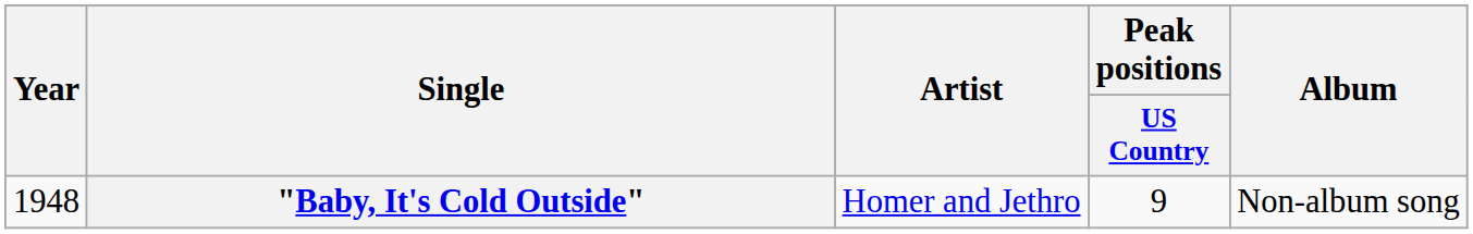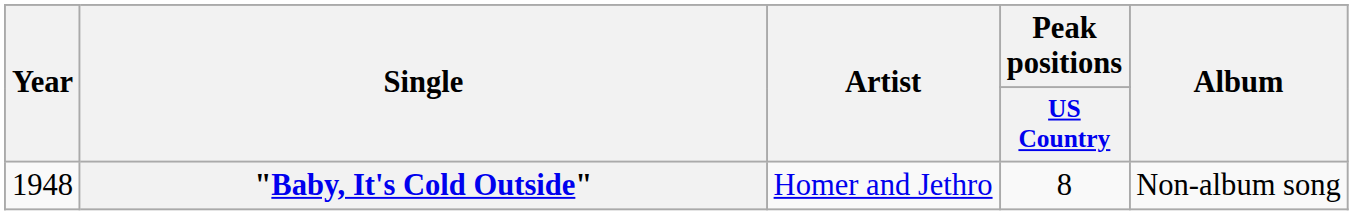 <table class="wikitable plainrowheaders" style="text-align:center;">
 <tr>
 <th rowspan="2">Year</th>
 <th rowspan="2" style="width:22em;">Single</th>
 <th rowspan="2">Artist</th>
 <th>Peak<br>positions</th>
 <th rowspan="2">Album</th>
 </tr>
 <tr style="font-size:smaller;">
 <th style="width:60px;"><a href='#'>US Country</a></th>
 </tr>
 <tr>
 <td>1948</td>
 <th scope="row">"<a href='#'>Baby, It's Cold Outside</a>"</th>
 <td><a href='#'>Homer and Jethro</a></td>
-<td>9</td>
+<td>8</td>
 <td style="text-align:left;">Non-album song</td>
 </tr>
 </table>
